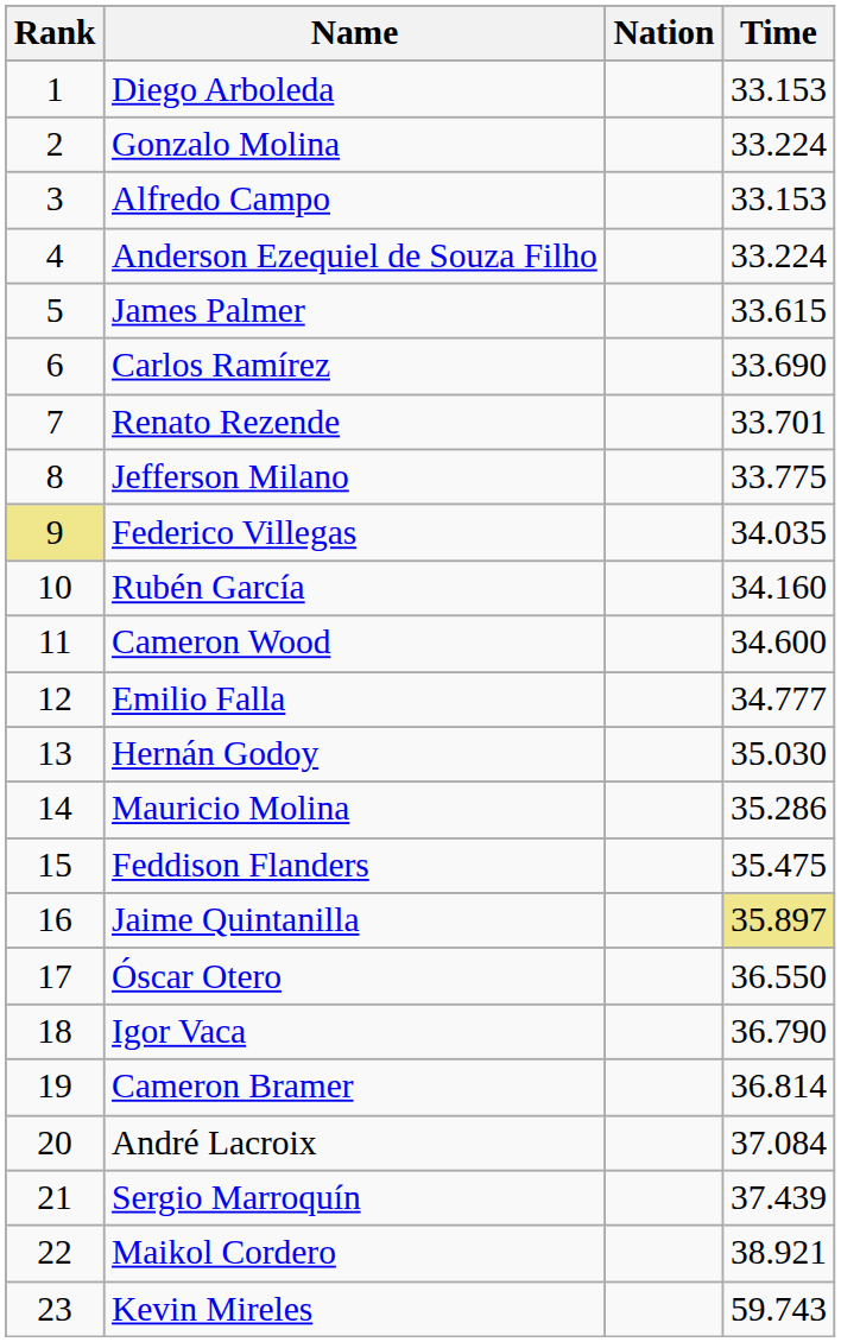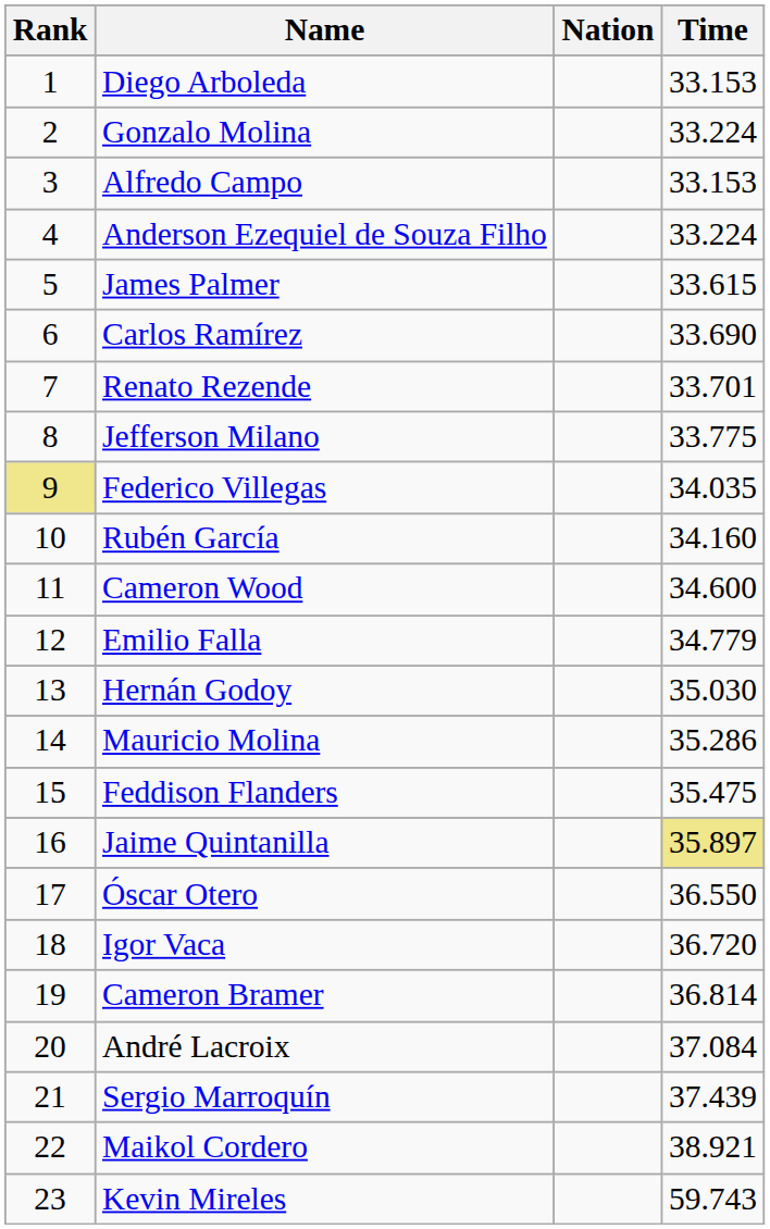 <table class="wikitable sortable" style="text-align:center">
 <tr>
 <th>Rank</th>
 <th>Name</th>
 <th>Nation</th>
 <th>Time</th>
 </tr>
 <tr>
 <td>1</td>
 <td align=left><a href='#'>Diego Arboleda</a></td>
 <td align=left></td>
 <td>33.153</td>
 </tr>
 <tr>
 <td>2</td>
 <td align=left><a href='#'>Gonzalo Molina</a></td>
 <td align=left></td>
 <td>33.224</td>
 </tr>
 <tr>
 <td>3</td>
 <td align=left><a href='#'>Alfredo Campo</a></td>
 <td align=left></td>
 <td>33.153</td>
 </tr>
 <tr>
 <td>4</td>
 <td align=left><a href='#'>Anderson Ezequiel de Souza Filho</a></td>
 <td align=left></td>
 <td>33.224</td>
 </tr>
 <tr>
 <td>5</td>
 <td align=left><a href='#'>James Palmer</a></td>
 <td align=left></td>
 <td>33.615</td>
 </tr>
 <tr>
 <td>6</td>
 <td align=left><a href='#'>Carlos Ramírez</a></td>
 <td align=left></td>
 <td>33.690</td>
 </tr>
 <tr>
 <td>7</td>
 <td align=left><a href='#'>Renato Rezende</a></td>
 <td align=left></td>
 <td>33.701</td>
 </tr>
 <tr>
 <td>8</td>
 <td align=left><a href='#'>Jefferson Milano</a></td>
 <td align=left></td>
 <td>33.775</td>
 </tr>
 <tr>
 <td style="background: khaki;">9</td>
 <td align=left><a href='#'>Federico Villegas</a></td>
 <td align=left></td>
 <td>34.035</td>
 </tr>
 <tr>
 <td>10</td>
 <td align=left><a href='#'>Rubén García</a></td>
 <td align=left></td>
 <td>34.160</td>
 </tr>
 <tr>
 <td>11</td>
 <td align=left><a href='#'>Cameron Wood</a></td>
 <td align=left></td>
 <td>34.600</td>
 </tr>
 <tr>
 <td>12</td>
 <td align=left><a href='#'>Emilio Falla</a></td>
 <td align=left></td>
-<td>34.777</td>
+<td>34.779</td>
 </tr>
 <tr>
 <td>13</td>
 <td align=left><a href='#'>Hernán Godoy</a></td>
 <td align=left></td>
 <td>35.030</td>
 </tr>
 <tr>
 <td>14</td>
 <td align=left><a href='#'>Mauricio Molina</a></td>
 <td align=left></td>
 <td>35.286</td>
 </tr>
 <tr>
 <td>15</td>
 <td align=left><a href='#'>Feddison Flanders</a></td>
 <td align=left></td>
 <td>35.475</td>
 </tr>
 <tr>
 <td>16</td>
 <td align=left><a href='#'>Jaime Quintanilla</a></td>
 <td align=left></td>
 <td style="background: khaki;">35.897</td>
 </tr>
 <tr>
 <td>17</td>
 <td align=left><a href='#'>Óscar Otero</a></td>
 <td align=left></td>
 <td>36.550</td>
 </tr>
 <tr>
 <td>18</td>
 <td align=left><a href='#'>Igor Vaca</a></td>
 <td align=left></td>
-<td>36.790</td>
+<td>36.720</td>
 </tr>
 <tr>
 <td>19</td>
 <td align=left><a href='#'>Cameron Bramer</a></td>
 <td align=left></td>
 <td>36.814</td>
 </tr>
 <tr>
 <td>20</td>
 <td align=left>André Lacroix</td>
 <td align=left></td>
 <td>37.084</td>
 </tr>
 <tr>
 <td>21</td>
 <td align=left><a href='#'>Sergio Marroquín</a></td>
 <td align=left></td>
 <td>37.439</td>
 </tr>
 <tr>
 <td>22</td>
 <td align=left><a href='#'>Maikol Cordero</a></td>
 <td align=left></td>
 <td>38.921</td>
 </tr>
 <tr>
 <td>23</td>
 <td align=left><a href='#'>Kevin Mireles</a></td>
 <td align=left></td>
 <td>59.743</td>
 </tr>
 </table>
